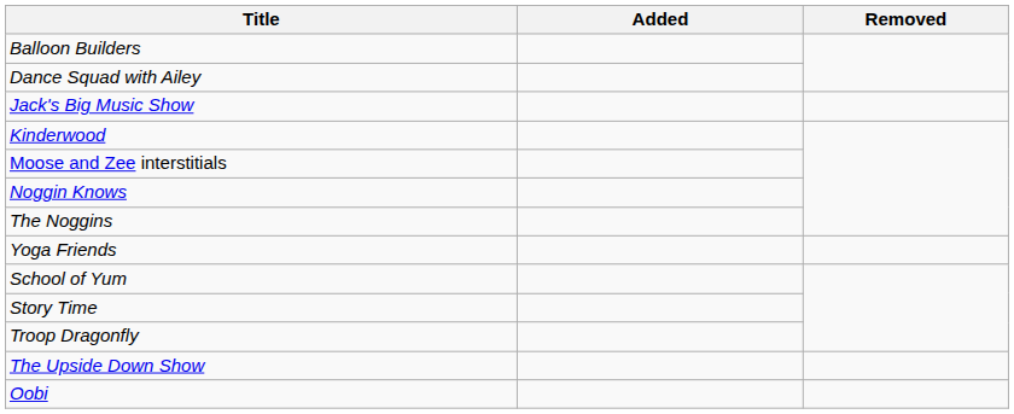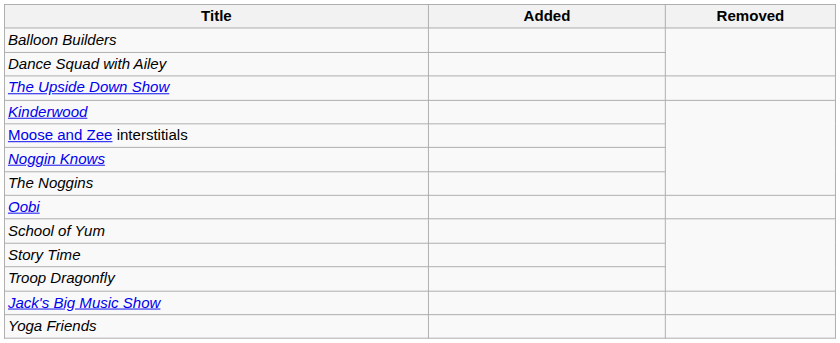 <table class="wikitable sortable" style="width:70%; text-align:center;">
 <tr>
 <th style="width:25%;" scope="col">Title</th>
 <th style="width:14%;" scope="col">Added</th>
 <th scope="col" style="width:10%;">Removed</th>
 </tr>
 <tr>
 <td style="text-align:left; " scope="row"><em>Balloon Builders</em></td>
 <td></td>
 <td rowspan="2"></td>
 </tr>
 <tr>
 <td style="text-align:left; " scope="row"><em>Dance Squad with Ailey</em></td>
 <td></td>
 </tr>
 <tr>
-<td style="text-align:left; " scope="row"><em><a href='#'>Jack's Big Music Show</a></em></td>
+<td style="text-align:left; " scope="row"><em><a href='#'>The Upside Down Show</a></em></td>
 <td></td>
 <td></td>
 </tr>
 <tr>
 <td style="text-align:left; " scope="row"><em><a href='#'>Kinderwood</a></em></td>
 <td></td>
 <td rowspan="4"></td>
 </tr>
 <tr>
 <td style="text-align:left; " scope="row"><a href='#'>Moose and Zee</a> interstitials</td>
 <td></td>
 </tr>
 <tr>
 <td style="text-align:left; " scope="row"><em><a href='#'>Noggin Knows</a></em></td>
 <td></td>
 </tr>
 <tr>
 <td style="text-align:left; " scope="row"><em>The Noggins</em></td>
 <td></td>
 </tr>
 <tr>
-<td style="text-align:left; " scope="row"><em>Yoga Friends</em></td>
+<td style="text-align:left; " scope="row"><em><a href='#'>Oobi</a></em></td>
 <td></td>
 <td></td>
 </tr>
 <tr>
 <td style="text-align:left; " scope="row"><em>School of Yum</em></td>
 <td></td>
 <td rowspan="3"></td>
 </tr>
 <tr>
 <td style="text-align:left; " scope="row"><em>Story Time</em></td>
 <td></td>
 </tr>
 <tr>
 <td style="text-align:left; " scope="row"><em>Troop Dragonfly</em></td>
 <td></td>
 </tr>
 <tr>
-<td style="text-align:left; " scope="row"><em><a href='#'>The Upside Down Show</a></em></td>
+<td style="text-align:left; " scope="row"><em><a href='#'>Jack's Big Music Show</a></em></td>
 <td></td>
 <td></td>
 </tr>
 <tr>
-<td style="text-align:left; " scope="row"><em><a href='#'>Oobi</a></em></td>
+<td style="text-align:left; " scope="row"><em>Yoga Friends</em></td>
 <td></td>
 <td></td>
 </tr>
 </table>
